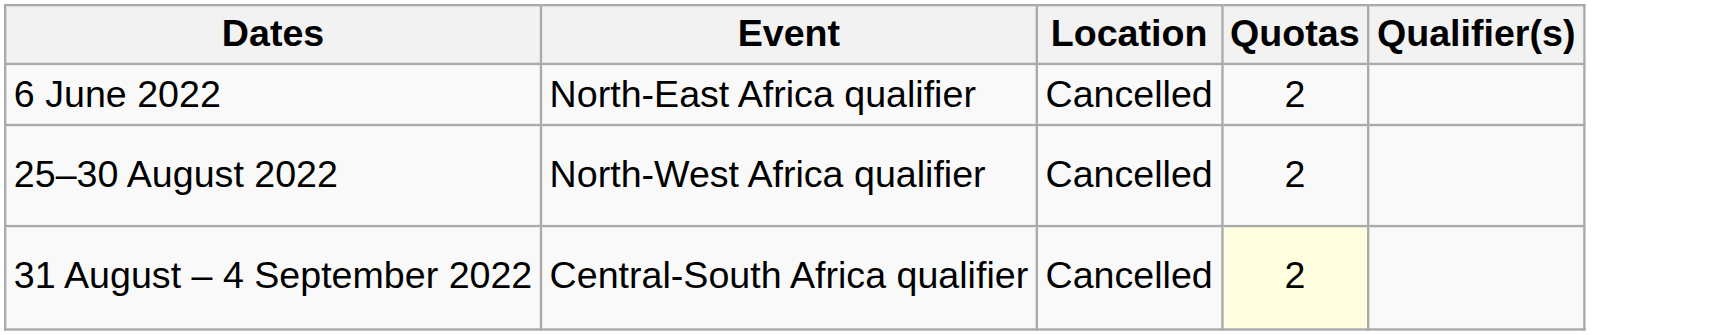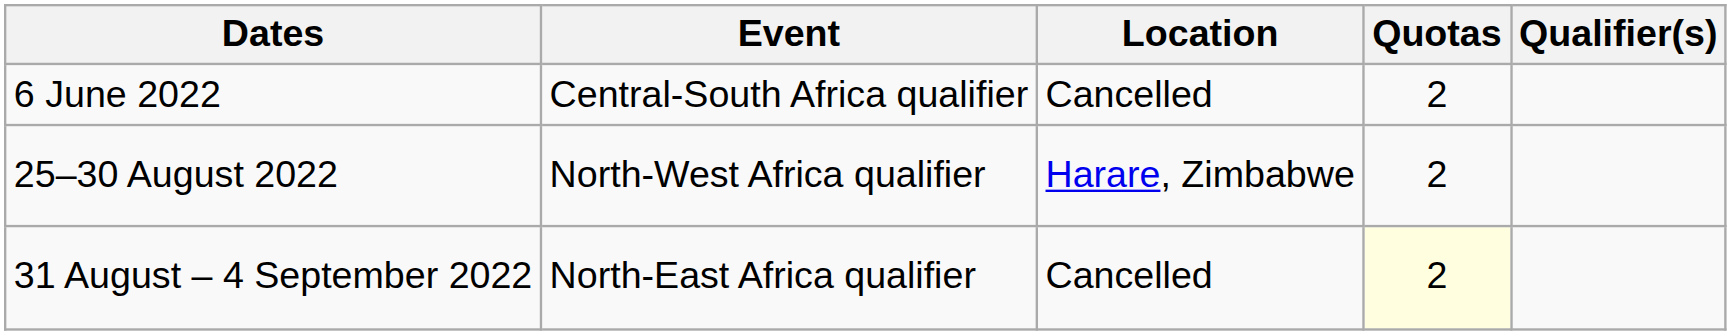 <table class=wikitable>
 <tr>
 <th>Dates</th>
 <th>Event</th>
 <th>Location</th>
 <th>Quotas</th>
 <th>Qualifier(s)</th>
 </tr>
 <tr>
 <td>6 June 2022</td>
-<td>North-East Africa qualifier</td>
+<td>Central-South Africa qualifier</td>
 <td>Cancelled</td>
 <td align=center>2</td>
 <td><br></td>
 </tr>
 <tr>
 <td>25–30 August 2022</td>
 <td>North-West Africa qualifier</td>
-<td>Cancelled</td>
+<td><a href='#'>Harare</a>, Zimbabwe</td>
 <td align=center>2</td>
 <td><br><br><s></s></td>
 </tr>
 <tr>
 <td>31 August – 4 September 2022</td>
-<td>Central-South Africa qualifier</td>
+<td>North-East Africa qualifier</td>
 <td>Cancelled</td>
 <td align=center style="background: lightyellow;">2</td>
 <td><br><br></td>
 </tr>
 </table>
